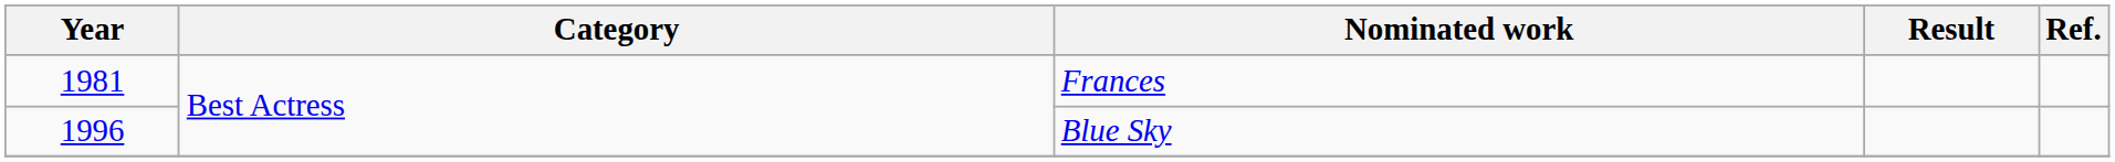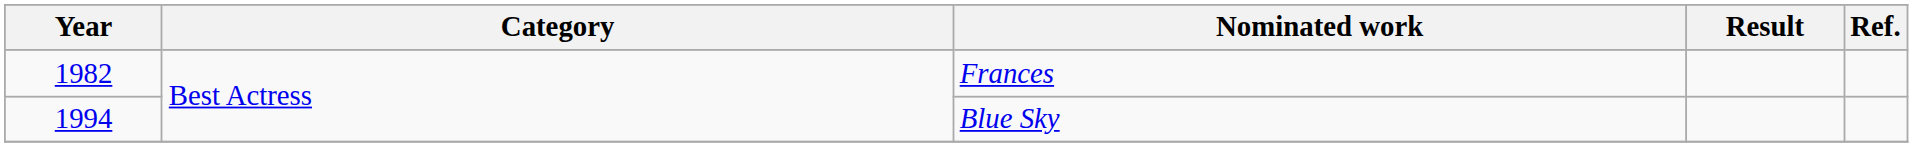 <table class=wikitable>
 <tr>
 <th scope="col" style="width:5em;">Year</th>
 <th scope="col" style="width:27em;">Category</th>
 <th scope="col" style="width:25em;">Nominated work</th>
 <th scope="col" style="width:5em;">Result</th>
 <th>Ref.</th>
 </tr>
 <tr>
-<td style="text-align:center;"><a href='#'>1981</a></td>
+<td style="text-align:center;"><a href='#'>1982</a></td>
 <td rowspan=2><a href='#'>Best Actress</a></td>
 <td><em><a href='#'>Frances</a></em></td>
 <td></td>
 <td align=center></td>
 </tr>
 <tr>
-<td align=center><a href='#'>1996</a></td>
+<td align=center><a href='#'>1994</a></td>
 <td><em><a href='#'>Blue Sky</a></em></td>
 <td></td>
 <td align=center></td>
 </tr>
 <tr>
 </tr>
 </table>
